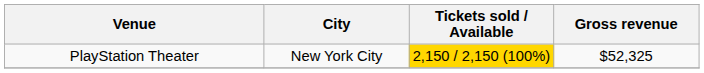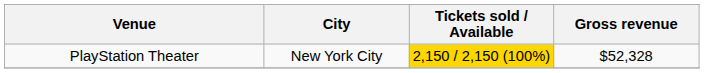 <table class="wikitable" style="text-align:center">
 <tr>
 <th style="width:275px;">Venue</th>
 <th style="width:150px;">City</th>
 <th style="width:150px;">Tickets sold / Available</th>
 <th style="width:150px;">Gross revenue</th>
 </tr>
 <tr>
 <td>PlayStation Theater</td>
 <td>New York City</td>
 <td style="background: gold;">2,150 / 2,150 (100%)</td>
-<td>$52,325</td>
+<td>$52,328</td>
 </tr>
 <tr>
 </tr>
 </table>
